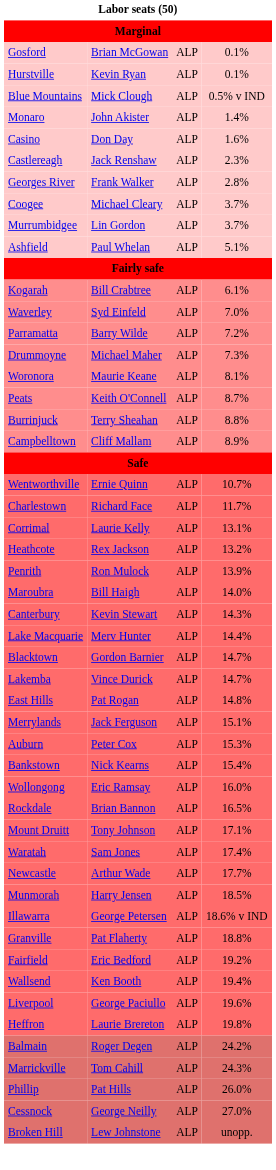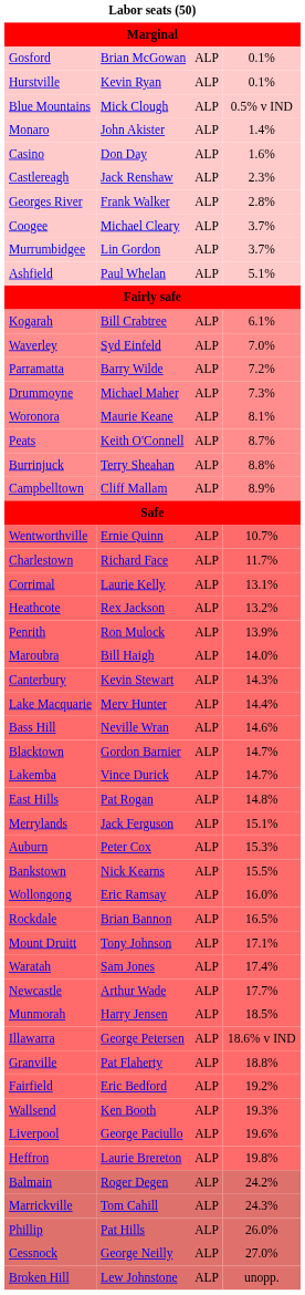 <table class="toccolours" cellpadding="5" cellspacing="0" style="float:left; margin-right:.5em; margin-top:.4em; font-size:90%;">
 <tr>
 <td COLSPAN=4 align="center"><strong>Labor seats (50)</strong></td>
 </tr>
 <tr>
 <td COLSPAN=4 align="center" bgcolor="red"><span><strong>Marginal</strong></span></td>
 </tr>
 <tr>
 <td align="left" bgcolor="FFCACA"><a href='#'>Gosford</a></td>
 <td align="left" bgcolor="FFCACA"><a href='#'>Brian McGowan</a></td>
 <td align="left" bgcolor="FFCACA">ALP</td>
 <td align="center" bgcolor="FFCACA">0.1%</td>
 </tr>
 <tr>
 <td align="left" bgcolor="FFCACA"><a href='#'>Hurstville</a></td>
 <td align="left" bgcolor="FFCACA"><a href='#'>Kevin Ryan</a></td>
 <td align="left" bgcolor="FFCACA">ALP</td>
 <td align="center" bgcolor="FFCACA">0.1%</td>
 </tr>
 <tr>
 <td align="left" bgcolor="FFCACA"><a href='#'>Blue Mountains</a></td>
 <td align="left" bgcolor="FFCACA"><a href='#'>Mick Clough</a></td>
 <td align="left" bgcolor="FFCACA">ALP</td>
 <td align="center" bgcolor="FFCACA">0.5% v IND</td>
 </tr>
 <tr>
 <td align="left" bgcolor="FFCACA"><a href='#'>Monaro</a></td>
 <td align="left" bgcolor="FFCACA"><a href='#'>John Akister</a></td>
 <td align="left" bgcolor="FFCACA">ALP</td>
 <td align="center" bgcolor="FFCACA">1.4%</td>
 </tr>
 <tr>
 <td align="left" bgcolor="FFCACA"><a href='#'>Casino</a></td>
 <td align="left" bgcolor="FFCACA"><a href='#'>Don Day</a></td>
 <td align="left" bgcolor="FFCACA">ALP</td>
 <td align="center" bgcolor="FFCACA">1.6%</td>
 </tr>
 <tr>
 <td align="left" bgcolor="FFCACA"><a href='#'>Castlereagh</a></td>
 <td align="left" bgcolor="FFCACA"><a href='#'>Jack Renshaw</a></td>
 <td align="left" bgcolor="FFCACA">ALP</td>
 <td align="center" bgcolor="FFCACA">2.3%</td>
 </tr>
 <tr>
 <td align="left" bgcolor="FFCACA"><a href='#'>Georges River</a></td>
 <td align="left" bgcolor="FFCACA"><a href='#'>Frank Walker</a></td>
 <td align="left" bgcolor="FFCACA">ALP</td>
 <td align="center" bgcolor="FFCACA">2.8%</td>
 </tr>
 <tr>
 <td align="left" bgcolor="FFCACA"><a href='#'>Coogee</a></td>
 <td align="left" bgcolor="FFCACA"><a href='#'>Michael Cleary</a></td>
 <td align="left" bgcolor="FFCACA">ALP</td>
 <td align="center" bgcolor="FFCACA">3.7%</td>
 </tr>
 <tr>
 <td align="left" bgcolor="FFCACA"><a href='#'>Murrumbidgee</a></td>
 <td align="left" bgcolor="FFCACA"><a href='#'>Lin Gordon</a></td>
 <td align="left" bgcolor="FFCACA">ALP</td>
 <td align="center" bgcolor="FFCACA">3.7%</td>
 </tr>
 <tr>
 <td align="left" bgcolor="FFCACA"><a href='#'>Ashfield</a></td>
 <td align="left" bgcolor="FFCACA"><a href='#'>Paul Whelan</a></td>
 <td align="left" bgcolor="FFCACA">ALP</td>
 <td align="center" bgcolor="FFCACA">5.1%</td>
 </tr>
 <tr>
 <td COLSPAN=4 align="center" bgcolor="red"><span><strong>Fairly safe</strong></span></td>
 </tr>
 <tr>
 <td align="left" bgcolor="FF8D8D"><a href='#'>Kogarah</a></td>
 <td align="left" bgcolor="FF8D8D"><a href='#'>Bill Crabtree</a></td>
 <td align="left" bgcolor="FF8D8D">ALP</td>
 <td align="center" bgcolor="FF8D8D">6.1%</td>
 </tr>
 <tr>
 <td align="left" bgcolor="FF8D8D"><a href='#'>Waverley</a></td>
 <td align="left" bgcolor="FF8D8D"><a href='#'>Syd Einfeld</a></td>
 <td align="left" bgcolor="FF8D8D">ALP</td>
 <td align="center" bgcolor="FF8D8D">7.0%</td>
 </tr>
 <tr>
 <td align="left" bgcolor="FF8D8D"><a href='#'>Parramatta</a></td>
 <td align="left" bgcolor="FF8D8D"><a href='#'>Barry Wilde</a></td>
 <td align="left" bgcolor="FF8D8D">ALP</td>
 <td align="center" bgcolor="FF8D8D">7.2%</td>
 </tr>
 <tr>
 <td align="left" bgcolor="FF8D8D"><a href='#'>Drummoyne</a></td>
 <td align="left" bgcolor="FF8D8D"><a href='#'>Michael Maher</a></td>
 <td align="left" bgcolor="FF8D8D">ALP</td>
 <td align="center" bgcolor="FF8D8D">7.3%</td>
 </tr>
 <tr>
 <td align="left" bgcolor="FF8D8D"><a href='#'>Woronora</a></td>
 <td align="left" bgcolor="FF8D8D"><a href='#'>Maurie Keane</a></td>
 <td align="left" bgcolor="FF8D8D">ALP</td>
 <td align="center" bgcolor="FF8D8D">8.1%</td>
 </tr>
 <tr>
 <td align="left" bgcolor="FF8D8D"><a href='#'>Peats</a></td>
 <td align="left" bgcolor="FF8D8D"><a href='#'>Keith O'Connell</a></td>
 <td align="left" bgcolor="FF8D8D">ALP</td>
 <td align="center" bgcolor="FF8D8D">8.7%</td>
 </tr>
 <tr>
 <td align="left" bgcolor="FF8D8D"><a href='#'>Burrinjuck</a></td>
 <td align="left" bgcolor="FF8D8D"><a href='#'>Terry Sheahan</a></td>
 <td align="left" bgcolor="FF8D8D">ALP</td>
 <td align="center" bgcolor="FF8D8D">8.8%</td>
 </tr>
 <tr>
 <td align="left" bgcolor="FF8D8D"><a href='#'>Campbelltown</a></td>
 <td align="left" bgcolor="FF8D8D"><a href='#'>Cliff Mallam</a></td>
 <td align="left" bgcolor="FF8D8D">ALP</td>
 <td align="center" bgcolor="FF8D8D">8.9%</td>
 </tr>
 <tr>
 <td COLSPAN=4 align="center" bgcolor="red"><span><strong>Safe</strong></span></td>
 </tr>
 <tr>
 <td align="left" bgcolor="FF6B6B"><a href='#'>Wentworthville</a></td>
 <td align="left" bgcolor="FF6B6B"><a href='#'>Ernie Quinn</a></td>
 <td align="left" bgcolor="FF6B6B">ALP</td>
 <td align="center" bgcolor="FF6B6B">10.7%</td>
 </tr>
 <tr>
 <td align="left" bgcolor="FF6B6B"><a href='#'>Charlestown</a></td>
 <td align="left" bgcolor="FF6B6B"><a href='#'>Richard Face</a></td>
 <td align="left" bgcolor="FF6B6B">ALP</td>
 <td align="center" bgcolor="FF6B6B">11.7%</td>
 </tr>
 <tr>
 <td align="left" bgcolor="FF6B6B"><a href='#'>Corrimal</a></td>
 <td align="left" bgcolor="FF6B6B"><a href='#'>Laurie Kelly</a></td>
 <td align="left" bgcolor="FF6B6B">ALP</td>
 <td align="center" bgcolor="FF6B6B">13.1%</td>
 </tr>
 <tr>
 <td align="left" bgcolor="FF6B6B"><a href='#'>Heathcote</a></td>
 <td align="left" bgcolor="FF6B6B"><a href='#'>Rex Jackson</a></td>
 <td align="left" bgcolor="FF6B6B">ALP</td>
 <td align="center" bgcolor="FF6B6B">13.2%</td>
 </tr>
 <tr>
 <td align="left" bgcolor="FF6B6B"><a href='#'>Penrith</a></td>
 <td align="left" bgcolor="FF6B6B"><a href='#'>Ron Mulock</a></td>
 <td align="left" bgcolor="FF6B6B">ALP</td>
 <td align="center" bgcolor="FF6B6B">13.9%</td>
 </tr>
 <tr>
 <td align="left" bgcolor="FF6B6B"><a href='#'>Maroubra</a></td>
 <td align="left" bgcolor="FF6B6B"><a href='#'>Bill Haigh</a></td>
 <td align="left" bgcolor="FF6B6B">ALP</td>
 <td align="center" bgcolor="FF6B6B">14.0%</td>
 </tr>
 <tr>
 <td align="left" bgcolor="FF6B6B"><a href='#'>Canterbury</a></td>
 <td align="left" bgcolor="FF6B6B"><a href='#'>Kevin Stewart</a></td>
 <td align="left" bgcolor="FF6B6B">ALP</td>
 <td align="center" bgcolor="FF6B6B">14.3%</td>
 </tr>
 <tr>
 <td align="left" bgcolor="FF6B6B"><a href='#'>Lake Macquarie</a></td>
 <td align="left" bgcolor="FF6B6B"><a href='#'>Merv Hunter</a></td>
 <td align="left" bgcolor="FF6B6B">ALP</td>
 <td align="center" bgcolor="FF6B6B">14.4%</td>
 </tr>
 <tr>
+<td align="left" bgcolor="FF6B6B"><a href='#'>Bass Hill</a></td>
+<td align="left" bgcolor="FF6B6B"><a href='#'>Neville Wran</a></td>
+<td align="left" bgcolor="FF6B6B">ALP</td>
+<td align="center" bgcolor="FF6B6B">14.6%</td>
+</tr>
+<tr>
 <td align="left" bgcolor="FF6B6B"><a href='#'>Blacktown</a></td>
 <td align="left" bgcolor="FF6B6B"><a href='#'>Gordon Barnier</a></td>
 <td align="left" bgcolor="FF6B6B">ALP</td>
 <td align="center" bgcolor="FF6B6B">14.7%</td>
 </tr>
 <tr>
 <td align="left" bgcolor="FF6B6B"><a href='#'>Lakemba</a></td>
 <td align="left" bgcolor="FF6B6B"><a href='#'>Vince Durick</a></td>
 <td align="left" bgcolor="FF6B6B">ALP</td>
 <td align="center" bgcolor="FF6B6B">14.7%</td>
 </tr>
 <tr>
 <td align="left" bgcolor="FF6B6B"><a href='#'>East Hills</a></td>
 <td align="left" bgcolor="FF6B6B"><a href='#'>Pat Rogan</a></td>
 <td align="left" bgcolor="FF6B6B">ALP</td>
 <td align="center" bgcolor="FF6B6B">14.8%</td>
 </tr>
 <tr>
 <td align="left" bgcolor="FF6B6B"><a href='#'>Merrylands</a></td>
 <td align="left" bgcolor="FF6B6B"><a href='#'>Jack Ferguson</a></td>
 <td align="left" bgcolor="FF6B6B">ALP</td>
 <td align="center" bgcolor="FF6B6B">15.1%</td>
 </tr>
 <tr>
 <td align="left" bgcolor="FF6B6B"><a href='#'>Auburn</a></td>
 <td align="left" bgcolor="FF6B6B"><a href='#'>Peter Cox</a></td>
 <td align="left" bgcolor="FF6B6B">ALP</td>
 <td align="center" bgcolor="FF6B6B">15.3%</td>
 </tr>
 <tr>
 <td align="left" bgcolor="FF6B6B"><a href='#'>Bankstown</a></td>
 <td align="left" bgcolor="FF6B6B"><a href='#'>Nick Kearns</a></td>
 <td align="left" bgcolor="FF6B6B">ALP</td>
-<td align="center" bgcolor="FF6B6B">15.4%</td>
+<td align="center" bgcolor="FF6B6B">15.5%</td>
 </tr>
 <tr>
 <td align="left" bgcolor="FF6B6B"><a href='#'>Wollongong</a></td>
 <td align="left" bgcolor="FF6B6B"><a href='#'>Eric Ramsay</a></td>
 <td align="left" bgcolor="FF6B6B">ALP</td>
 <td align="center" bgcolor="FF6B6B">16.0%</td>
 </tr>
 <tr>
 <td align="left" bgcolor="FF6B6B"><a href='#'>Rockdale</a></td>
 <td align="left" bgcolor="FF6B6B"><a href='#'>Brian Bannon</a></td>
 <td align="left" bgcolor="FF6B6B">ALP</td>
 <td align="center" bgcolor="FF6B6B">16.5%</td>
 </tr>
 <tr>
 <td align="left" bgcolor="FF6B6B"><a href='#'>Mount Druitt</a></td>
 <td align="left" bgcolor="FF6B6B"><a href='#'>Tony Johnson</a></td>
 <td align="left" bgcolor="FF6B6B">ALP</td>
 <td align="center" bgcolor="FF6B6B">17.1%</td>
 </tr>
 <tr>
 <td align="left" bgcolor="FF6B6B"><a href='#'>Waratah</a></td>
 <td align="left" bgcolor="FF6B6B"><a href='#'>Sam Jones</a></td>
 <td align="left" bgcolor="FF6B6B">ALP</td>
 <td align="center" bgcolor="FF6B6B">17.4%</td>
 </tr>
 <tr>
 <td align="left" bgcolor="FF6B6B"><a href='#'>Newcastle</a></td>
 <td align="left" bgcolor="FF6B6B"><a href='#'>Arthur Wade</a></td>
 <td align="left" bgcolor="FF6B6B">ALP</td>
 <td align="center" bgcolor="FF6B6B">17.7%</td>
 </tr>
 <tr>
 <td align="left" bgcolor="FF6B6B"><a href='#'>Munmorah</a></td>
 <td align="left" bgcolor="FF6B6B"><a href='#'>Harry Jensen</a></td>
 <td align="left" bgcolor="FF6B6B">ALP</td>
 <td align="center" bgcolor="FF6B6B">18.5%</td>
 </tr>
 <tr>
 <td align="left" bgcolor="FF6B6B"><a href='#'>Illawarra</a></td>
 <td align="left" bgcolor="FF6B6B"><a href='#'>George Petersen</a></td>
 <td align="left" bgcolor="FF6B6B">ALP</td>
 <td align="center" bgcolor="FF6B6B">18.6% v IND</td>
 </tr>
 <tr>
 <td align="left" bgcolor="FF6B6B"><a href='#'>Granville</a></td>
 <td align="left" bgcolor="FF6B6B"><a href='#'>Pat Flaherty</a></td>
 <td align="left" bgcolor="FF6B6B">ALP</td>
 <td align="center" bgcolor="FF6B6B">18.8%</td>
 </tr>
 <tr>
 <td align="left" bgcolor="FF6B6B"><a href='#'>Fairfield</a></td>
 <td align="left" bgcolor="FF6B6B"><a href='#'>Eric Bedford</a></td>
 <td align="left" bgcolor="FF6B6B">ALP</td>
 <td align="center" bgcolor="FF6B6B">19.2%</td>
 </tr>
 <tr>
 <td align="left" bgcolor="FF6B6B"><a href='#'>Wallsend</a></td>
 <td align="left" bgcolor="FF6B6B"><a href='#'>Ken Booth</a></td>
 <td align="left" bgcolor="FF6B6B">ALP</td>
-<td align="center" bgcolor="FF6B6B">19.4%</td>
+<td align="center" bgcolor="FF6B6B">19.3%</td>
 </tr>
 <tr>
 <td align="left" bgcolor="FF6B6B"><a href='#'>Liverpool</a></td>
 <td align="left" bgcolor="FF6B6B"><a href='#'>George Paciullo</a></td>
 <td align="left" bgcolor="FF6B6B">ALP</td>
 <td align="center" bgcolor="FF6B6B">19.6%</td>
 </tr>
 <tr>
 <td align="left" bgcolor="FF6B6B"><a href='#'>Heffron</a></td>
 <td align="left" bgcolor="FF6B6B"><a href='#'>Laurie Brereton</a></td>
 <td align="left" bgcolor="FF6B6B">ALP</td>
 <td align="center" bgcolor="FF6B6B">19.8%</td>
 </tr>
 <tr>
 <td align="left" bgcolor="DF716D"><a href='#'>Balmain</a></td>
 <td align="left" bgcolor="DF716D"><a href='#'>Roger Degen</a></td>
 <td align="left" bgcolor="DF716D">ALP</td>
 <td align="center" bgcolor="DF716D">24.2%</td>
 </tr>
 <tr>
 <td align="left" bgcolor="DF716D"><a href='#'>Marrickville</a></td>
 <td align="left" bgcolor="DF716D"><a href='#'>Tom Cahill</a></td>
 <td align="left" bgcolor="DF716D">ALP</td>
 <td align="center" bgcolor="DF716D">24.3%</td>
 </tr>
 <tr>
 <td align="left" bgcolor="DF716D"><a href='#'>Phillip</a></td>
 <td align="left" bgcolor="DF716D"><a href='#'>Pat Hills</a></td>
 <td align="left" bgcolor="DF716D">ALP</td>
 <td align="center" bgcolor="DF716D">26.0%</td>
 </tr>
 <tr>
 <td align="left" bgcolor="DF716D"><a href='#'>Cessnock</a></td>
 <td align="left" bgcolor="DF716D"><a href='#'>George Neilly</a></td>
 <td align="left" bgcolor="DF716D">ALP</td>
 <td align="center" bgcolor="DF716D">27.0%</td>
 </tr>
 <tr>
 <td align="left" bgcolor="DF716D"><a href='#'>Broken Hill</a></td>
 <td align="left" bgcolor="DF716D"><a href='#'>Lew Johnstone</a></td>
 <td align="left" bgcolor="DF716D">ALP</td>
 <td align="center" bgcolor="DF716D">unopp.</td>
 </tr>
 <tr>
 </tr>
 </table>
